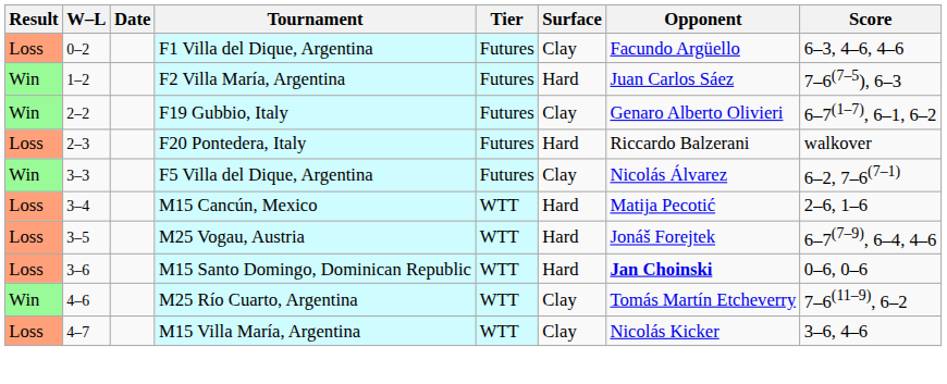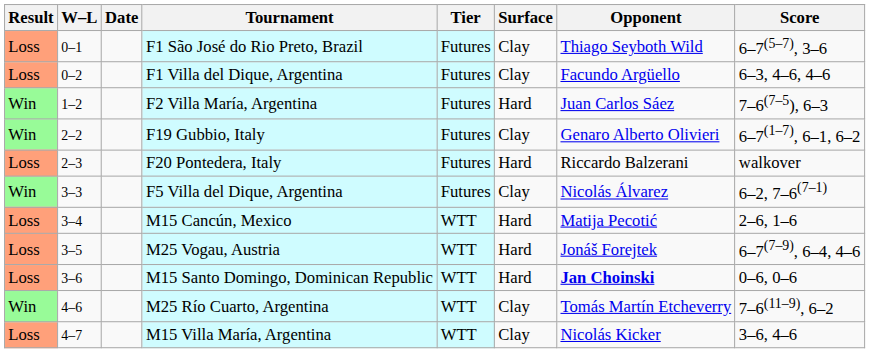 <table class="sortable wikitable nowrap">
 <tr>
 <th>Result</th>
 <th class="unsortable">W–L</th>
 <th>Date</th>
 <th>Tournament</th>
 <th>Tier</th>
 <th>Surface</th>
 <th>Opponent</th>
 <th class="unsortable">Score</th>
+</tr>
+<tr>
+<td bgcolor=ffa07a>Loss</td>
+<td><small>0–1</small></td>
+<td></td>
+<td style="background:#cffcff;">F1 São José do Rio Preto, Brazil</td>
+<td style="background:#cffcff;">Futures</td>
+<td>Clay</td>
+<td> <a href='#'>Thiago Seyboth Wild</a></td>
+<td>6–7<sup>(5–7)</sup>, 3–6</td>
 </tr>
 <tr>
 <td bgcolor=ffa07a>Loss</td>
 <td><small>0–2</small></td>
 <td></td>
 <td style="background:#cffcff;">F1 Villa del Dique, Argentina</td>
 <td style="background:#cffcff;">Futures</td>
 <td>Clay</td>
 <td> <a href='#'>Facundo Argüello</a></td>
 <td>6–3, 4–6, 4–6</td>
 </tr>
 <tr>
 <td bgcolor=98fb98>Win</td>
 <td><small>1–2</small></td>
 <td></td>
 <td style="background:#cffcff;">F2 Villa María, Argentina</td>
 <td style="background:#cffcff;">Futures</td>
 <td>Hard</td>
 <td> <a href='#'>Juan Carlos Sáez</a></td>
 <td>7–6<sup>(7–5</sup>), 6–3</td>
 </tr>
 <tr>
 <td bgcolor=98fb98>Win</td>
 <td><small>2–2</small></td>
 <td></td>
 <td style="background:#cffcff;">F19 Gubbio, Italy</td>
 <td style="background:#cffcff;">Futures</td>
 <td>Clay</td>
 <td> <a href='#'>Genaro Alberto Olivieri</a></td>
 <td>6–7<sup>(1–7)</sup>, 6–1, 6–2</td>
 </tr>
 <tr>
 <td bgcolor=ffa07a>Loss</td>
 <td><small>2–3</small></td>
 <td></td>
 <td style="background:#cffcff;">F20 Pontedera, Italy</td>
 <td style="background:#cffcff;">Futures</td>
 <td>Hard</td>
 <td> Riccardo Balzerani</td>
 <td>walkover</td>
 </tr>
 <tr>
 <td bgcolor=98fb98>Win</td>
 <td><small>3–3</small></td>
 <td></td>
 <td style="background:#cffcff;">F5 Villa del Dique, Argentina</td>
 <td style="background:#cffcff;">Futures</td>
 <td>Clay</td>
 <td> <a href='#'>Nicolás Álvarez</a></td>
 <td>6–2, 7–6<sup>(7–1)</sup></td>
 </tr>
 <tr>
 <td bgcolor=ffa07a>Loss</td>
 <td><small>3–4</small></td>
 <td></td>
 <td style="background:#cffcff;">M15 Cancún, Mexico</td>
 <td style="background:#cffcff;">WTT</td>
 <td>Hard</td>
 <td> <a href='#'>Matija Pecotić</a></td>
 <td>2–6, 1–6</td>
 </tr>
 <tr>
 <td bgcolor=ffa07a>Loss</td>
 <td><small>3–5</small></td>
 <td></td>
 <td style="background:#cffcff;">M25 Vogau, Austria</td>
 <td style="background:#cffcff;">WTT</td>
 <td>Hard</td>
 <td> <a href='#'>Jonáš Forejtek</a></td>
 <td>6–7<sup>(7–9)</sup>, 6–4, 4–6</td>
 </tr>
 <tr>
 <td bgcolor=ffa07a>Loss</td>
 <td><small>3–6</small></td>
 <td></td>
 <td style="background:#cffcff;">M15 Santo Domingo, Dominican Republic</td>
 <td style="background:#cffcff;">WTT</td>
 <td>Hard</td>
 <td><strong> <a href='#'>Jan Choinski</a></strong></td>
 <td>0–6, 0–6</td>
 </tr>
 <tr>
 <td bgcolor=98fb98>Win</td>
 <td><small>4–6</small></td>
 <td></td>
 <td style="background:#cffcff;">M25 Río Cuarto, Argentina</td>
 <td style="background:#cffcff;">WTT</td>
 <td>Clay</td>
 <td> <a href='#'>Tomás Martín Etcheverry</a></td>
 <td>7–6<sup>(11–9)</sup>, 6–2</td>
 </tr>
 <tr>
 <td bgcolor=ffa07a>Loss</td>
 <td><small>4–7</small></td>
 <td></td>
 <td style="background:#cffcff;">M15 Villa María, Argentina</td>
 <td style="background:#cffcff;">WTT</td>
 <td>Clay</td>
 <td> <a href='#'>Nicolás Kicker</a></td>
 <td>3–6, 4–6</td>
 </tr>
 </table>
